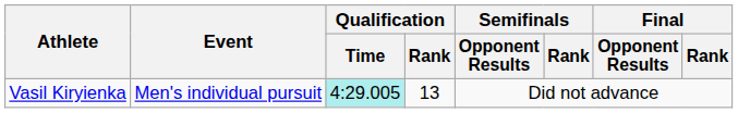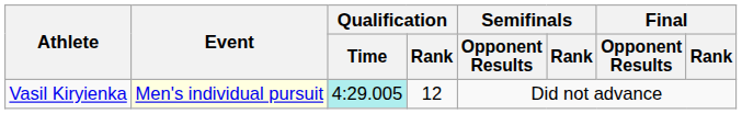 <table class=wikitable style="font-size:90%">
 <tr>
 <th rowspan="2">Athlete</th>
 <th rowspan="2">Event</th>
 <th colspan="2">Qualification</th>
 <th colspan="2">Semifinals</th>
 <th colspan="2">Final</th>
 </tr>
 <tr style="font-size:95%">
 <th>Time</th>
 <th>Rank</th>
 <th>Opponent<br>Results</th>
 <th>Rank</th>
 <th>Opponent<br>Results</th>
 <th>Rank</th>
 </tr>
 <tr align=center>
 <td align=left><a href='#'>Vasil Kiryienka</a></td>
-<td align=left><a href='#'>Men's individual pursuit</a></td>
+<td align=left style="background: lightyellow;"><a href='#'>Men's individual pursuit</a></td>
 <td style="background: paleturquoise;">4:29.005</td>
-<td>13</td>
+<td>12</td>
 <td colspan=4>Did not advance</td>
 </tr>
 </table>
